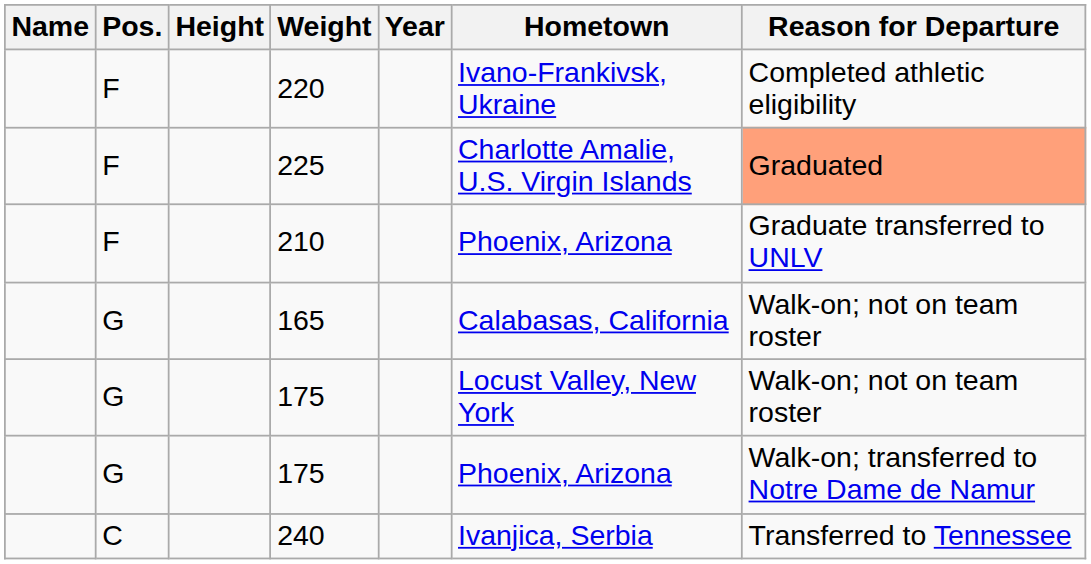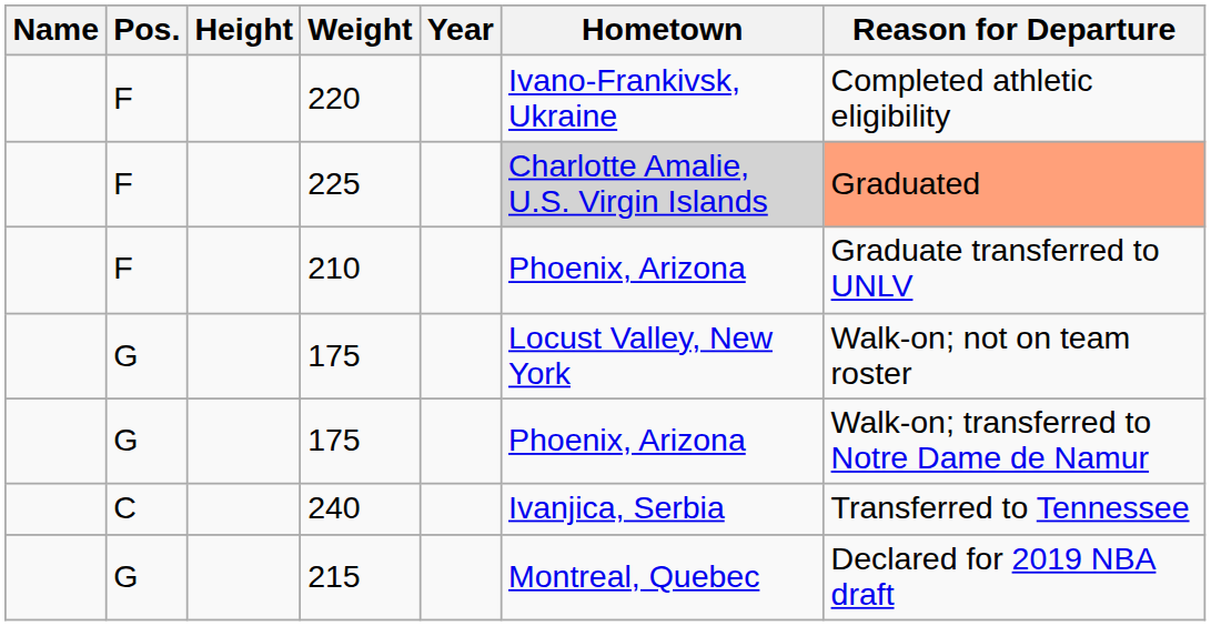 <table class="wikitable sortable" style="font-size:100%;" border="1">
 <tr>
 <th>Name</th>
 <th>Pos.</th>
 <th>Height</th>
 <th>Weight</th>
 <th>Year</th>
 <th>Hometown</th>
 <th ! class="unsortable">Reason for Departure</th>
 </tr>
 <tr>
 <td></td>
 <td>F</td>
 <td></td>
 <td>220</td>
 <td></td>
 <td><a href='#'>Ivano-Frankivsk, Ukraine</a></td>
 <td>Completed athletic eligibility</td>
 </tr>
 <tr>
 <td></td>
 <td>F</td>
 <td></td>
 <td>225</td>
 <td></td>
-<td><a href='#'>Charlotte Amalie, U.S. Virgin Islands</a></td>
+<td style="background: lightgrey;"><a href='#'>Charlotte Amalie, U.S. Virgin Islands</a></td>
 <td style="background: lightsalmon;">Graduated</td>
 </tr>
 <tr>
 <td></td>
 <td>F</td>
 <td></td>
 <td>210</td>
 <td></td>
 <td><a href='#'>Phoenix, Arizona</a></td>
 <td>Graduate transferred to <a href='#'>UNLV</a></td>
-</tr>
-<tr>
-<td></td>
-<td>G</td>
-<td></td>
-<td>165</td>
-<td></td>
-<td><a href='#'>Calabasas, California</a></td>
-<td>Walk-on; not on team roster</td>
 </tr>
 <tr>
 <td></td>
 <td>G</td>
 <td></td>
 <td>175</td>
 <td></td>
 <td><a href='#'>Locust Valley, New York</a></td>
 <td>Walk-on; not on team roster</td>
 </tr>
 <tr>
 <td></td>
 <td>G</td>
 <td></td>
 <td>175</td>
 <td></td>
 <td><a href='#'>Phoenix, Arizona</a></td>
 <td>Walk-on; transferred to <a href='#'>Notre Dame de Namur</a></td>
 </tr>
 <tr>
 <td></td>
 <td>C</td>
 <td></td>
 <td>240</td>
 <td></td>
 <td><a href='#'>Ivanjica, Serbia</a></td>
 <td>Transferred to <a href='#'>Tennessee</a></td>
 </tr>
+<tr>
+<td></td>
+<td>G</td>
+<td></td>
+<td>215</td>
+<td></td>
+<td><a href='#'>Montreal, Quebec</a></td>
+<td>Declared for <a href='#'>2019 NBA draft</a></td>
+</tr>
 </table>
